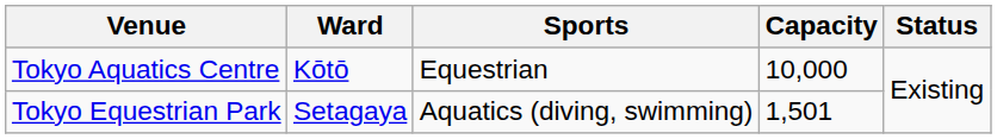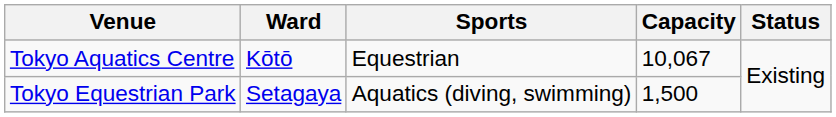 <table class="wikitable sortable">
 <tr>
 <th>Venue</th>
 <th>Ward</th>
 <th>Sports</th>
 <th>Capacity</th>
 <th>Status</th>
 </tr>
 <tr>
 <td><a href='#'>Tokyo Aquatics Centre</a></td>
 <td><a href='#'>Kōtō</a></td>
 <td>Equestrian</td>
-<td>10,000</td>
+<td>10,067</td>
 <td rowspan = "2">Existing</td>
 </tr>
 <tr>
 <td><a href='#'>Tokyo Equestrian Park</a></td>
 <td><a href='#'>Setagaya</a></td>
 <td>Aquatics (diving, swimming)</td>
-<td>1,501</td>
+<td>1,500</td>
 </tr>
 </table>
